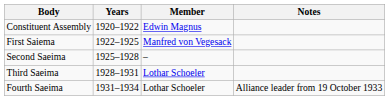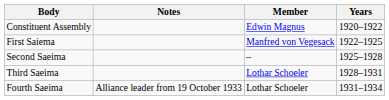 <table class=wikitable>
 <tr>
 <th>Body</th>
+<th>Notes</th>
+<th>Member</th>
 <th>Years</th>
-<th>Member</th>
-<th>Notes</th>
 </tr>
 <tr>
 <td>Constituent Assembly</td>
+<td></td>
+<td><a href='#'>Edwin Magnus</a></td>
 <td>1920–1922</td>
-<td><a href='#'>Edwin Magnus</a></td>
-<td></td>
 </tr>
 <tr>
 <td>First Saiema</td>
+<td></td>
+<td><a href='#'>Manfred von Vegesack</a></td>
 <td>1922–1925</td>
-<td><a href='#'>Manfred von Vegesack</a></td>
-<td></td>
 </tr>
 <tr>
 <td>Second Saeima</td>
+<td></td>
+<td>–</td>
 <td>1925–1928</td>
-<td>–</td>
-<td></td>
 </tr>
 <tr>
 <td>Third Saeima</td>
+<td></td>
+<td><a href='#'>Lothar Schoeler</a></td>
 <td>1928–1931</td>
-<td><a href='#'>Lothar Schoeler</a></td>
-<td></td>
 </tr>
 <tr>
 <td>Fourth Saeima</td>
+<td>Alliance leader from 19 October 1933</td>
+<td>Lothar Schoeler</td>
 <td>1931–1934</td>
-<td>Lothar Schoeler</td>
-<td>Alliance leader from 19 October 1933</td>
 </tr>
 </table>
